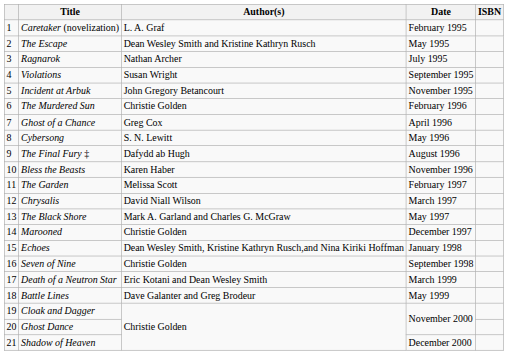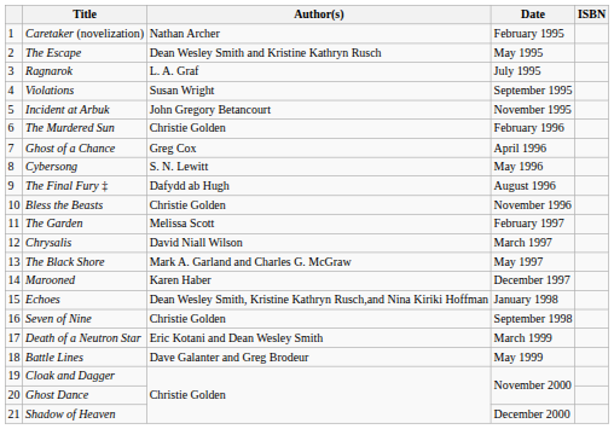 <table class="wikitable">
 <tr>
 <th></th>
 <th>Title</th>
 <th>Author(s)</th>
 <th>Date</th>
 <th>ISBN</th>
 </tr>
 <tr>
 <td>1</td>
 <td><em>Caretaker</em> (novelization)</td>
-<td>L. A. Graf</td>
+<td>Nathan Archer</td>
 <td>February 1995</td>
 <td></td>
 </tr>
 <tr>
 <td>2</td>
 <td><em>The Escape</em></td>
 <td>Dean Wesley Smith and Kristine Kathryn Rusch</td>
 <td>May 1995</td>
 <td></td>
 </tr>
 <tr>
 <td>3</td>
 <td><em>Ragnarok</em></td>
-<td>Nathan Archer</td>
+<td>L. A. Graf</td>
 <td>July 1995</td>
 <td></td>
 </tr>
 <tr>
 <td>4</td>
 <td><em>Violations</em></td>
 <td>Susan Wright</td>
 <td>September 1995</td>
 <td></td>
 </tr>
 <tr>
 <td>5</td>
 <td><em>Incident at Arbuk</em></td>
 <td>John Gregory Betancourt</td>
 <td>November 1995</td>
 <td></td>
 </tr>
 <tr>
 <td>6</td>
 <td><em>The Murdered Sun</em></td>
 <td>Christie Golden</td>
 <td>February 1996</td>
 <td></td>
 </tr>
 <tr>
 <td>7</td>
 <td><em>Ghost of a Chance</em></td>
 <td>Greg Cox</td>
 <td>April 1996</td>
 <td></td>
 </tr>
 <tr>
 <td>8</td>
 <td><em>Cybersong</em></td>
 <td>S. N. Lewitt</td>
 <td>May 1996</td>
 <td></td>
 </tr>
 <tr>
 <td>9</td>
 <td><em>The Final Fury</em> ‡</td>
 <td>Dafydd ab Hugh</td>
 <td>August 1996</td>
 <td></td>
 </tr>
 <tr>
 <td>10</td>
 <td><em>Bless the Beasts</em></td>
-<td>Karen Haber</td>
+<td>Christie Golden</td>
 <td>November 1996</td>
 <td></td>
 </tr>
 <tr>
 <td>11</td>
 <td><em>The Garden</em></td>
 <td>Melissa Scott</td>
 <td>February 1997</td>
 <td></td>
 </tr>
 <tr>
 <td>12</td>
 <td><em>Chrysalis</em></td>
 <td>David Niall Wilson</td>
 <td>March 1997</td>
 <td></td>
 </tr>
 <tr>
 <td>13</td>
 <td><em>The Black Shore</em></td>
 <td>Mark A. Garland and Charles G. McGraw</td>
 <td>May 1997</td>
 <td></td>
 </tr>
 <tr>
 <td>14</td>
 <td><em>Marooned</em></td>
-<td>Christie Golden</td>
+<td>Karen Haber</td>
 <td>December 1997</td>
 <td></td>
 </tr>
 <tr>
 <td>15</td>
 <td><em>Echoes</em></td>
 <td>Dean Wesley Smith, Kristine Kathryn Rusch,and Nina Kiriki Hoffman</td>
 <td>January 1998</td>
 <td></td>
 </tr>
 <tr>
 <td>16</td>
 <td><em>Seven of Nine</em></td>
 <td>Christie Golden</td>
 <td>September 1998</td>
 <td></td>
 </tr>
 <tr>
 <td>17</td>
 <td><em>Death of a Neutron Star</em></td>
 <td>Eric Kotani and Dean Wesley Smith</td>
 <td>March 1999</td>
 <td></td>
 </tr>
 <tr>
 <td>18</td>
 <td><em>Battle Lines</em></td>
 <td>Dave Galanter and Greg Brodeur</td>
 <td>May 1999</td>
 <td></td>
 </tr>
 <tr>
 <td>19</td>
 <td><em>Cloak and Dagger</em></td>
 <td rowspan="3">Christie Golden</td>
 <td rowspan="2">November 2000</td>
 <td></td>
 </tr>
 <tr>
 <td>20</td>
 <td><em>Ghost Dance</em></td>
 <td></td>
 </tr>
 <tr>
 <td>21</td>
 <td><em>Shadow of Heaven</em></td>
 <td>December 2000</td>
 <td></td>
 </tr>
 </table>
